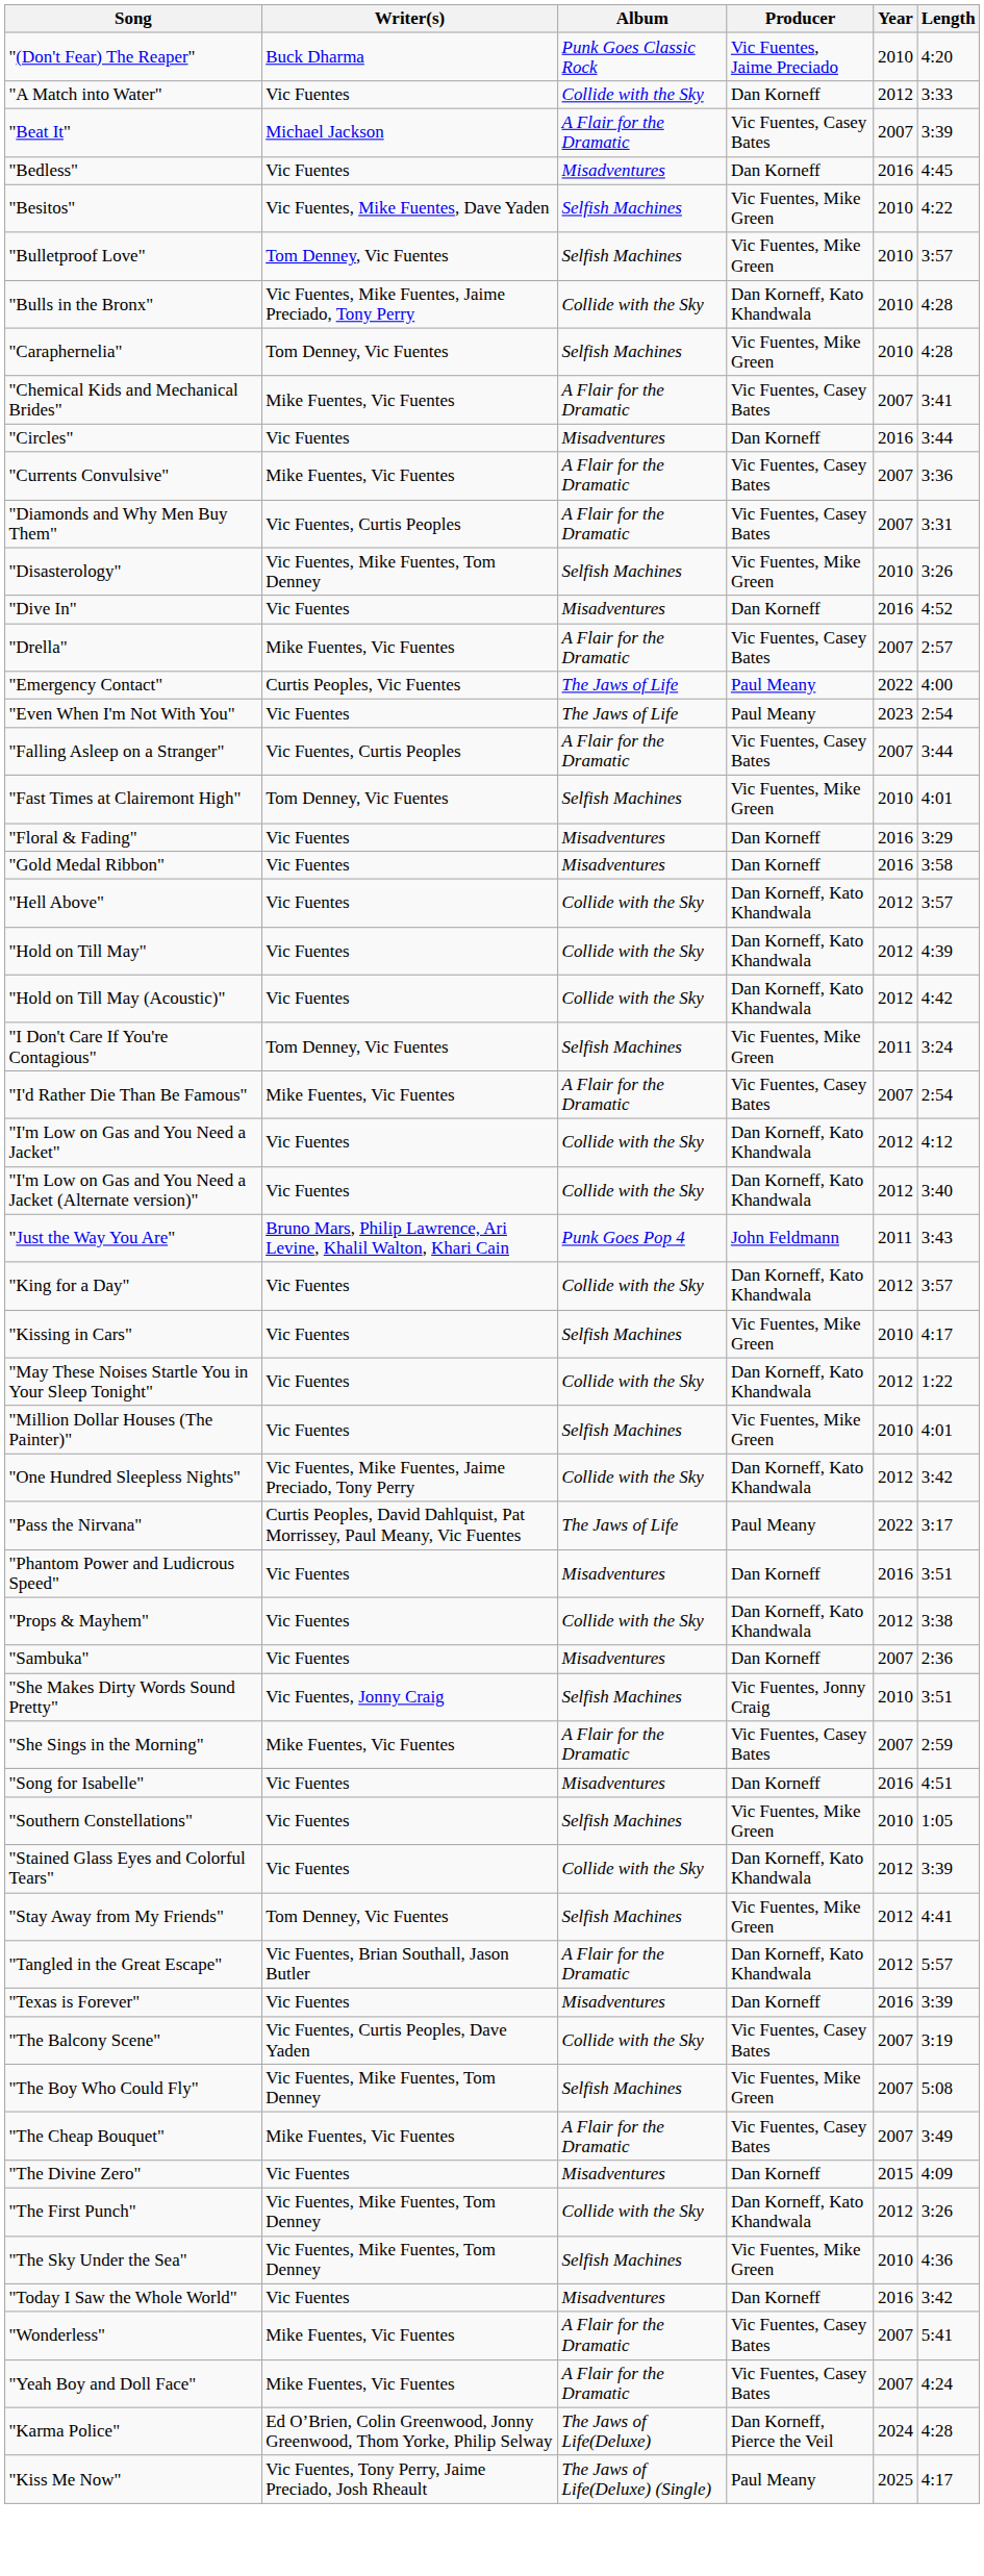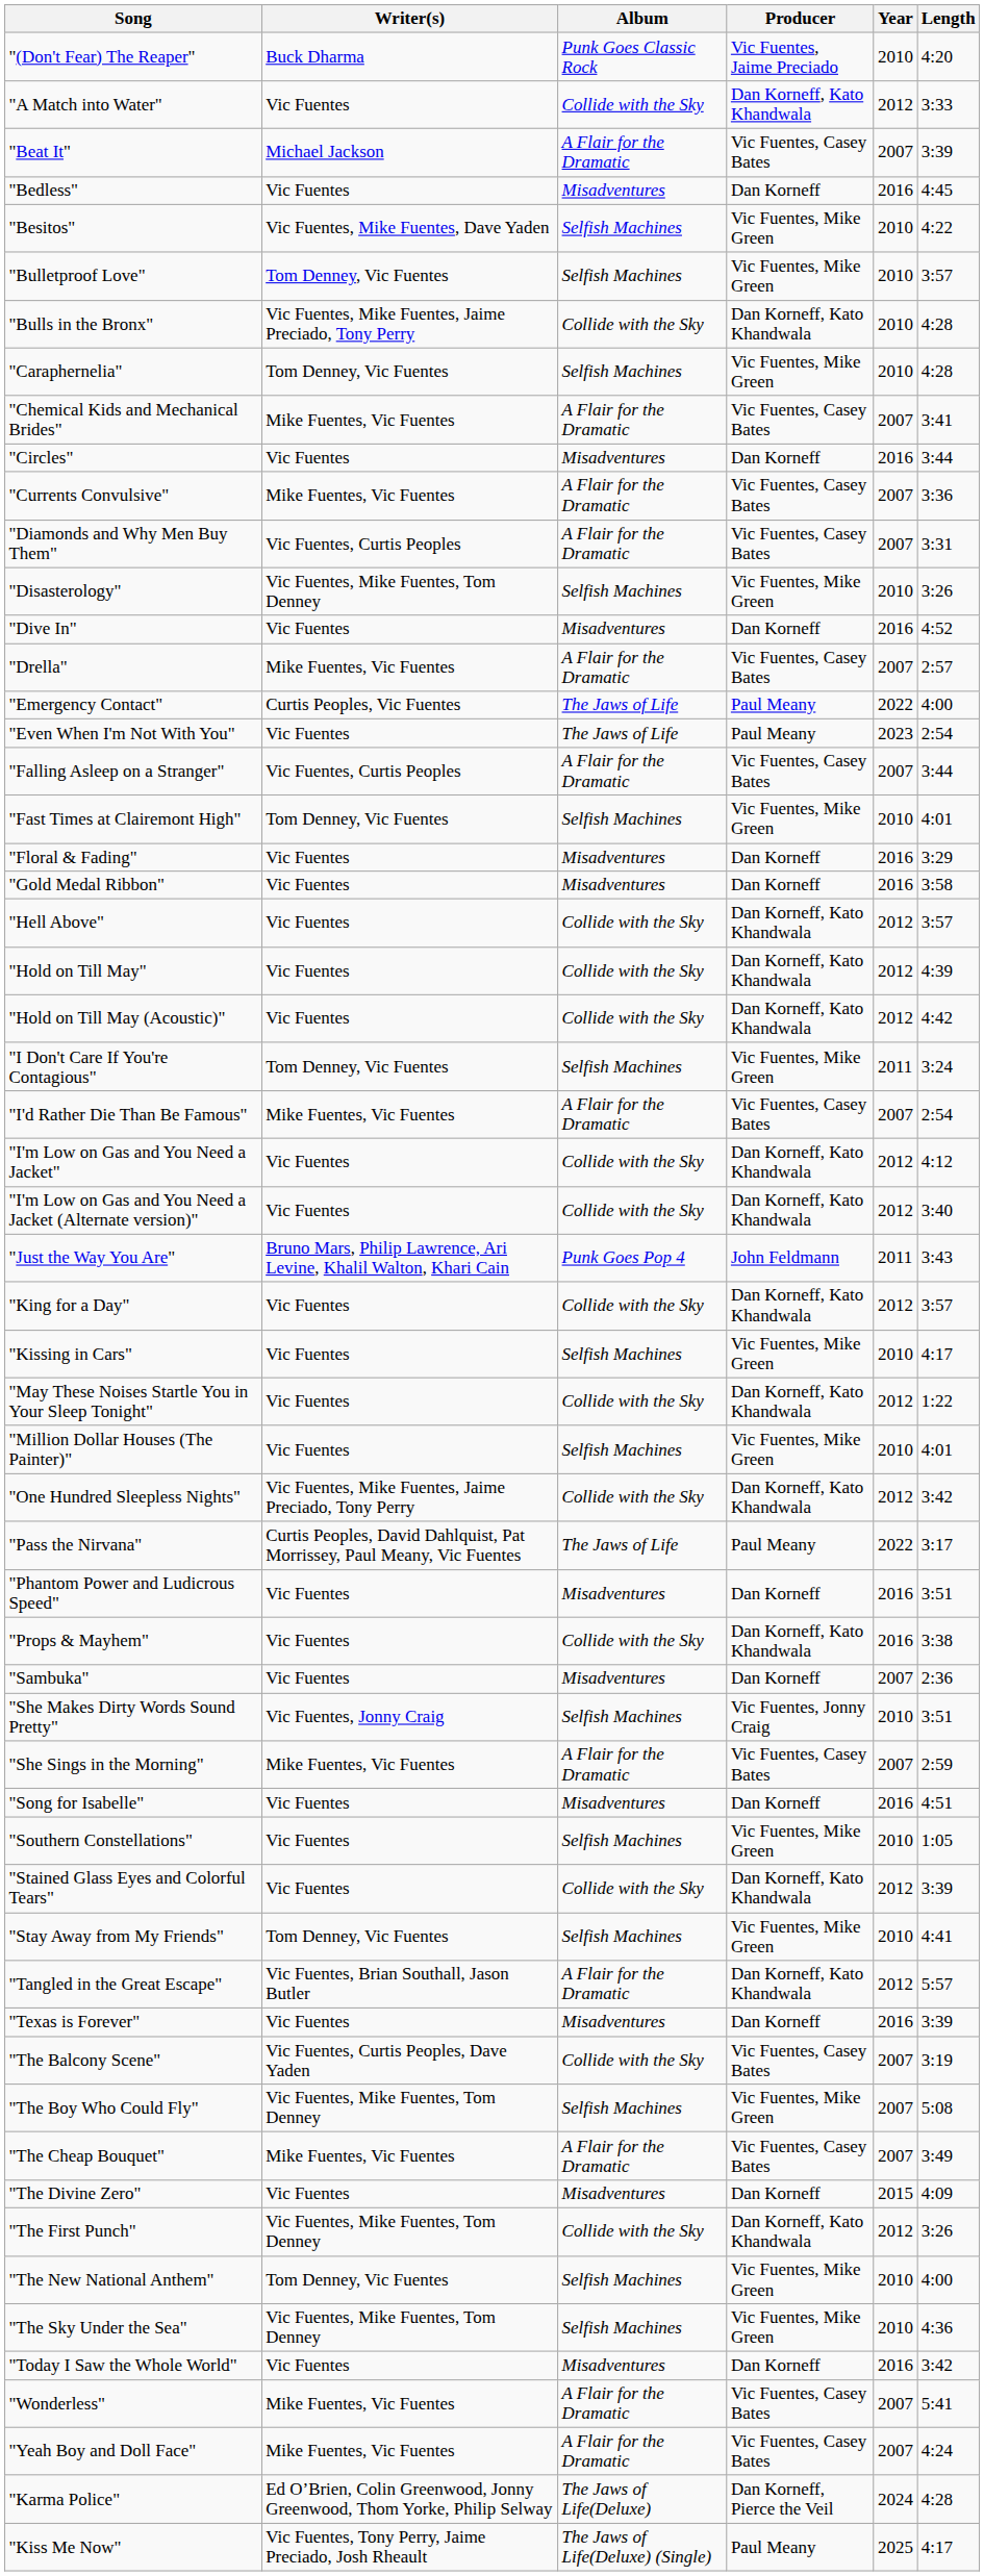 <table class="wikitable sortable" style="margin:0.5em auto; clear: both; text-align: left; width:100%">
 <tr>
 <th>Song</th>
 <th>Writer(s)</th>
 <th>Album</th>
 <th>Producer</th>
 <th>Year</th>
 <th>Length</th>
 </tr>
 <tr>
 <td>"<a href='#'>(Don't Fear) The Reaper</a>"</td>
 <td><a href='#'>Buck Dharma</a></td>
 <td><em><a href='#'>Punk Goes Classic Rock</a></em></td>
 <td><a href='#'>Vic Fuentes</a>,<br><a href='#'>Jaime Preciado</a></td>
 <td>2010</td>
 <td>4:20</td>
 </tr>
 <tr>
 <td>"A Match into Water"</td>
 <td>Vic Fuentes</td>
 <td><em><a href='#'>Collide with the Sky</a></em></td>
-<td>Dan Korneff</td>
+<td><a href='#'>Dan Korneff</a>, <a href='#'>Kato Khandwala</a></td>
 <td>2012</td>
 <td>3:33</td>
 </tr>
 <tr>
 <td>"<a href='#'>Beat It</a>"</td>
 <td><a href='#'>Michael Jackson</a></td>
 <td><em><a href='#'>A Flair for the Dramatic</a></em></td>
 <td>Vic Fuentes, Casey Bates</td>
 <td>2007</td>
 <td>3:39</td>
 </tr>
 <tr>
 <td>"Bedless"</td>
 <td>Vic Fuentes</td>
 <td><a href='#'><em>Misadventures</em></a></td>
 <td>Dan Korneff</td>
 <td>2016</td>
 <td>4:45</td>
 </tr>
 <tr>
 <td>"Besitos"</td>
 <td>Vic Fuentes, <a href='#'>Mike Fuentes</a>, Dave Yaden</td>
 <td><em><a href='#'>Selfish Machines</a></em></td>
 <td>Vic Fuentes, Mike Green</td>
 <td>2010</td>
 <td>4:22</td>
 </tr>
 <tr>
 <td>"Bulletproof Love"</td>
 <td><a href='#'>Tom Denney</a>, Vic Fuentes</td>
 <td><em>Selfish Machines</em></td>
 <td>Vic Fuentes, Mike Green</td>
 <td>2010</td>
 <td>3:57</td>
 </tr>
 <tr>
 <td>"Bulls in the Bronx"</td>
 <td>Vic Fuentes, Mike Fuentes, Jaime Preciado, <a href='#'>Tony Perry</a></td>
 <td><em>Collide with the Sky</em></td>
 <td>Dan Korneff, Kato Khandwala</td>
 <td>2010</td>
 <td>4:28</td>
 </tr>
 <tr>
 <td>"Caraphernelia"</td>
 <td>Tom Denney, Vic Fuentes</td>
 <td><em>Selfish Machines</em></td>
 <td>Vic Fuentes, Mike Green</td>
 <td>2010</td>
 <td>4:28</td>
 </tr>
 <tr>
 <td>"Chemical Kids and Mechanical Brides"</td>
 <td>Mike Fuentes, Vic Fuentes</td>
 <td><em>A Flair for the Dramatic</em></td>
 <td>Vic Fuentes, Casey Bates</td>
 <td>2007</td>
 <td>3:41</td>
 </tr>
 <tr>
 <td>"Circles"</td>
 <td>Vic Fuentes</td>
 <td><em>Misadventures</em></td>
 <td>Dan Korneff</td>
 <td>2016</td>
 <td>3:44</td>
 </tr>
 <tr>
 <td>"Currents Convulsive"</td>
 <td>Mike Fuentes, Vic Fuentes</td>
 <td><em>A Flair for the Dramatic</em></td>
 <td>Vic Fuentes, Casey Bates</td>
 <td>2007</td>
 <td>3:36</td>
 </tr>
 <tr>
 <td>"Diamonds and Why Men Buy Them"</td>
 <td>Vic Fuentes, Curtis Peoples</td>
 <td><em>A Flair for the Dramatic</em></td>
 <td>Vic Fuentes, Casey Bates</td>
 <td>2007</td>
 <td>3:31</td>
 </tr>
 <tr>
 <td>"Disasterology"</td>
 <td>Vic Fuentes, Mike Fuentes, Tom Denney</td>
 <td><em>Selfish Machines</em></td>
 <td>Vic Fuentes, Mike Green</td>
 <td>2010</td>
 <td>3:26</td>
 </tr>
 <tr>
 <td>"Dive In"</td>
 <td>Vic Fuentes</td>
 <td><em>Misadventures</em></td>
 <td>Dan Korneff</td>
 <td>2016</td>
 <td>4:52</td>
 </tr>
 <tr>
 <td>"Drella"</td>
 <td>Mike Fuentes, Vic Fuentes</td>
 <td><em>A Flair for the Dramatic</em></td>
 <td>Vic Fuentes, Casey Bates</td>
 <td>2007</td>
 <td>2:57</td>
 </tr>
 <tr>
 <td>"Emergency Contact"</td>
 <td>Curtis Peoples, Vic Fuentes</td>
 <td><em><a href='#'>The Jaws of Life</a></em></td>
 <td><a href='#'>Paul Meany</a></td>
 <td>2022</td>
 <td>4:00</td>
 </tr>
 <tr>
 <td>"Even When I'm Not With You"</td>
 <td>Vic Fuentes</td>
 <td><em>The Jaws of Life</em></td>
 <td>Paul Meany</td>
 <td>2023</td>
 <td>2:54</td>
 </tr>
 <tr>
 <td>"Falling Asleep on a Stranger"</td>
 <td>Vic Fuentes, Curtis Peoples</td>
 <td><em>A Flair for the Dramatic</em></td>
 <td>Vic Fuentes, Casey Bates</td>
 <td>2007</td>
 <td>3:44</td>
 </tr>
 <tr>
 <td>"Fast Times at Clairemont High"</td>
 <td>Tom Denney, Vic Fuentes</td>
 <td><em>Selfish Machines</em></td>
 <td>Vic Fuentes, Mike Green</td>
 <td>2010</td>
 <td>4:01</td>
 </tr>
 <tr>
 <td>"Floral & Fading"</td>
 <td>Vic Fuentes</td>
 <td><em>Misadventures</em></td>
 <td>Dan Korneff</td>
 <td>2016</td>
 <td>3:29</td>
 </tr>
 <tr>
 <td>"Gold Medal Ribbon"</td>
 <td>Vic Fuentes</td>
 <td><em>Misadventures</em></td>
 <td>Dan Korneff</td>
 <td>2016</td>
 <td>3:58</td>
 </tr>
 <tr>
 <td>"Hell Above"</td>
 <td>Vic Fuentes</td>
 <td><em>Collide with the Sky</em></td>
 <td>Dan Korneff, Kato Khandwala</td>
 <td>2012</td>
 <td>3:57</td>
 </tr>
 <tr>
 <td>"Hold on Till May"</td>
 <td>Vic Fuentes</td>
 <td><em>Collide with the Sky</em></td>
 <td>Dan Korneff, Kato Khandwala</td>
 <td>2012</td>
 <td>4:39</td>
 </tr>
 <tr>
 <td>"Hold on Till May (Acoustic)"</td>
 <td>Vic Fuentes</td>
 <td><em>Collide with the Sky</em></td>
 <td>Dan Korneff, Kato Khandwala</td>
 <td>2012</td>
 <td>4:42</td>
 </tr>
 <tr>
 <td>"I Don't Care If You're Contagious"</td>
 <td>Tom Denney, Vic Fuentes</td>
 <td><em>Selfish Machines</em></td>
 <td>Vic Fuentes, Mike Green</td>
 <td>2011</td>
 <td>3:24</td>
 </tr>
 <tr>
 <td>"I'd Rather Die Than Be Famous"</td>
 <td>Mike Fuentes, Vic Fuentes</td>
 <td><em>A Flair for the Dramatic</em></td>
 <td>Vic Fuentes, Casey Bates</td>
 <td>2007</td>
 <td>2:54</td>
 </tr>
 <tr>
 <td>"I'm Low on Gas and You Need a Jacket"</td>
 <td>Vic Fuentes</td>
 <td><em>Collide with the Sky</em></td>
 <td>Dan Korneff, Kato Khandwala</td>
 <td>2012</td>
 <td>4:12</td>
 </tr>
 <tr>
 <td>"I'm Low on Gas and You Need a Jacket (Alternate version)"</td>
 <td>Vic Fuentes</td>
 <td><em>Collide with the Sky</em></td>
 <td>Dan Korneff, Kato Khandwala</td>
 <td>2012</td>
 <td>3:40</td>
 </tr>
 <tr>
 <td>"<a href='#'>Just the Way You Are</a>"</td>
 <td><a href='#'>Bruno Mars</a>, <a href='#'>Philip Lawrence, Ari Levine</a>, <a href='#'>Khalil Walton</a>, <a href='#'>Khari Cain</a></td>
 <td><em><a href='#'>Punk Goes Pop 4</a></em></td>
 <td><a href='#'>John Feldmann</a></td>
 <td>2011</td>
 <td>3:43</td>
 </tr>
 <tr>
 <td>"King for a Day"</td>
 <td>Vic Fuentes</td>
 <td><em>Collide with the Sky</em></td>
 <td>Dan Korneff, Kato Khandwala</td>
 <td>2012</td>
 <td>3:57</td>
 </tr>
 <tr>
 <td>"Kissing in Cars"</td>
 <td>Vic Fuentes</td>
 <td><em>Selfish Machines</em></td>
 <td>Vic Fuentes, Mike Green</td>
 <td>2010</td>
 <td>4:17</td>
 </tr>
 <tr>
 <td>"May These Noises Startle You in Your Sleep Tonight"</td>
 <td>Vic Fuentes</td>
 <td><em>Collide with the Sky</em></td>
 <td>Dan Korneff, Kato Khandwala</td>
 <td>2012</td>
 <td>1:22</td>
 </tr>
 <tr>
 <td>"Million Dollar Houses (The Painter)"</td>
 <td>Vic Fuentes</td>
 <td><em>Selfish Machines</em></td>
 <td>Vic Fuentes, Mike Green</td>
 <td>2010</td>
 <td>4:01</td>
 </tr>
 <tr>
 <td>"One Hundred Sleepless Nights"</td>
 <td>Vic Fuentes, Mike Fuentes, Jaime Preciado, Tony Perry</td>
 <td><em>Collide with the Sky</em></td>
 <td>Dan Korneff, Kato Khandwala</td>
 <td>2012</td>
 <td>3:42</td>
 </tr>
 <tr>
 <td>"Pass the Nirvana"</td>
 <td>Curtis Peoples, David Dahlquist, Pat Morrissey, Paul Meany, Vic Fuentes</td>
 <td><em>The Jaws of Life</em></td>
 <td>Paul Meany</td>
 <td>2022</td>
 <td>3:17</td>
 </tr>
 <tr>
 <td>"Phantom Power and Ludicrous Speed"</td>
 <td>Vic Fuentes</td>
 <td><em>Misadventures</em></td>
 <td>Dan Korneff</td>
 <td>2016</td>
 <td>3:51</td>
 </tr>
 <tr>
 <td>"Props & Mayhem"</td>
 <td>Vic Fuentes</td>
 <td><em>Collide with the Sky</em></td>
 <td>Dan Korneff, Kato Khandwala</td>
-<td>2012</td>
+<td>2016</td>
 <td>3:38</td>
 </tr>
 <tr>
 <td>"Sambuka"</td>
 <td>Vic Fuentes</td>
 <td><em>Misadventures</em></td>
 <td>Dan Korneff</td>
 <td>2007</td>
 <td>2:36</td>
 </tr>
 <tr>
 <td>"She Makes Dirty Words Sound Pretty"</td>
 <td>Vic Fuentes, <a href='#'>Jonny Craig</a></td>
 <td><em>Selfish Machines</em></td>
 <td>Vic Fuentes, Jonny Craig</td>
 <td>2010</td>
 <td>3:51</td>
 </tr>
 <tr>
 <td>"She Sings in the Morning"</td>
 <td>Mike Fuentes, Vic Fuentes</td>
 <td><em>A Flair for the Dramatic</em></td>
 <td>Vic Fuentes, Casey Bates</td>
 <td>2007</td>
 <td>2:59</td>
 </tr>
 <tr>
 <td>"Song for Isabelle"</td>
 <td>Vic Fuentes</td>
 <td><em>Misadventures</em></td>
 <td>Dan Korneff</td>
 <td>2016</td>
 <td>4:51</td>
 </tr>
 <tr>
 <td>"Southern Constellations"</td>
 <td>Vic Fuentes</td>
 <td><em>Selfish Machines</em></td>
 <td>Vic Fuentes, Mike Green</td>
 <td>2010</td>
 <td>1:05</td>
 </tr>
 <tr>
 <td>"Stained Glass Eyes and Colorful Tears"</td>
 <td>Vic Fuentes</td>
 <td><em>Collide with the Sky</em></td>
 <td>Dan Korneff, Kato Khandwala</td>
 <td>2012</td>
 <td>3:39</td>
 </tr>
 <tr>
 <td>"Stay Away from My Friends"</td>
 <td>Tom Denney, Vic Fuentes</td>
 <td><em>Selfish Machines</em></td>
 <td>Vic Fuentes, Mike Green</td>
-<td>2012</td>
+<td>2010</td>
 <td>4:41</td>
 </tr>
 <tr>
 <td>"Tangled in the Great Escape"</td>
 <td>Vic Fuentes, Brian Southall, Jason Butler</td>
 <td><em>A Flair for the Dramatic</em></td>
 <td>Dan Korneff, Kato Khandwala</td>
 <td>2012</td>
 <td>5:57</td>
 </tr>
 <tr>
 <td>"Texas is Forever"</td>
 <td>Vic Fuentes</td>
 <td><em>Misadventures</em></td>
 <td>Dan Korneff</td>
 <td>2016</td>
 <td>3:39</td>
 </tr>
 <tr>
 <td>"The Balcony Scene"</td>
 <td>Vic Fuentes, Curtis Peoples, Dave Yaden</td>
 <td><em>Collide with the Sky</em></td>
 <td>Vic Fuentes, Casey Bates</td>
 <td>2007</td>
 <td>3:19</td>
 </tr>
 <tr>
 <td>"The Boy Who Could Fly"</td>
 <td>Vic Fuentes, Mike Fuentes, Tom Denney</td>
 <td><em>Selfish Machines</em></td>
 <td>Vic Fuentes, Mike Green</td>
 <td>2007</td>
 <td>5:08</td>
 </tr>
 <tr>
 <td>"The Cheap Bouquet"</td>
 <td>Mike Fuentes, Vic Fuentes</td>
 <td><em>A Flair for the Dramatic</em></td>
 <td>Vic Fuentes, Casey Bates</td>
 <td>2007</td>
 <td>3:49</td>
 </tr>
 <tr>
 <td>"The Divine Zero"</td>
 <td>Vic Fuentes</td>
 <td><em>Misadventures</em></td>
 <td>Dan Korneff</td>
 <td>2015</td>
 <td>4:09</td>
 </tr>
 <tr>
 <td>"The First Punch"</td>
 <td>Vic Fuentes, Mike Fuentes, Tom Denney</td>
 <td><em>Collide with the Sky</em></td>
 <td>Dan Korneff, Kato Khandwala</td>
 <td>2012</td>
 <td>3:26</td>
 </tr>
 <tr>
+<td>"The New National Anthem"</td>
+<td>Tom Denney, Vic Fuentes</td>
+<td><em>Selfish Machines</em></td>
+<td>Vic Fuentes, Mike Green</td>
+<td>2010</td>
+<td>4:00</td>
+</tr>
+<tr>
 <td>"The Sky Under the Sea"</td>
 <td>Vic Fuentes, Mike Fuentes, Tom Denney</td>
 <td><em>Selfish Machines</em></td>
 <td>Vic Fuentes, Mike Green</td>
 <td>2010</td>
 <td>4:36</td>
 </tr>
 <tr>
 <td>"Today I Saw the Whole World"</td>
 <td>Vic Fuentes</td>
 <td><em>Misadventures</em></td>
 <td>Dan Korneff</td>
 <td>2016</td>
 <td>3:42</td>
 </tr>
 <tr>
 <td>"Wonderless"</td>
 <td>Mike Fuentes, Vic Fuentes</td>
 <td><em>A Flair for the Dramatic</em></td>
 <td>Vic Fuentes, Casey Bates</td>
 <td>2007</td>
 <td>5:41</td>
 </tr>
 <tr>
 <td>"Yeah Boy and Doll Face"</td>
 <td>Mike Fuentes, Vic Fuentes</td>
 <td><em>A Flair for the Dramatic</em></td>
 <td>Vic Fuentes, Casey Bates</td>
 <td>2007</td>
 <td>4:24</td>
 </tr>
 <tr>
 <td>"Karma Police"</td>
 <td>Ed O’Brien, Colin Greenwood, Jonny Greenwood, Thom Yorke, Philip Selway</td>
 <td><em>The Jaws of Life(Deluxe)</em></td>
 <td>Dan Korneff, Pierce the Veil</td>
 <td>2024</td>
 <td>4:28</td>
 </tr>
 <tr>
 <td>"Kiss Me Now"</td>
 <td>Vic Fuentes, Tony Perry, Jaime Preciado, Josh Rheault</td>
 <td><em>The Jaws of Life(Deluxe) (Single)</em></td>
 <td>Paul Meany</td>
 <td>2025</td>
 <td>4:17</td>
 </tr>
 </table>
